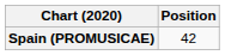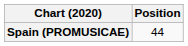 <table class="wikitable plainrowheaders" style="text-align:center">
 <tr>
 <th scope="col">Chart (2020)</th>
 <th scope="col">Position</th>
 </tr>
 <tr>
 <th scope="row">Spain (PROMUSICAE)</th>
-<td>42</td>
+<td>44</td>
 </tr>
 </table>
